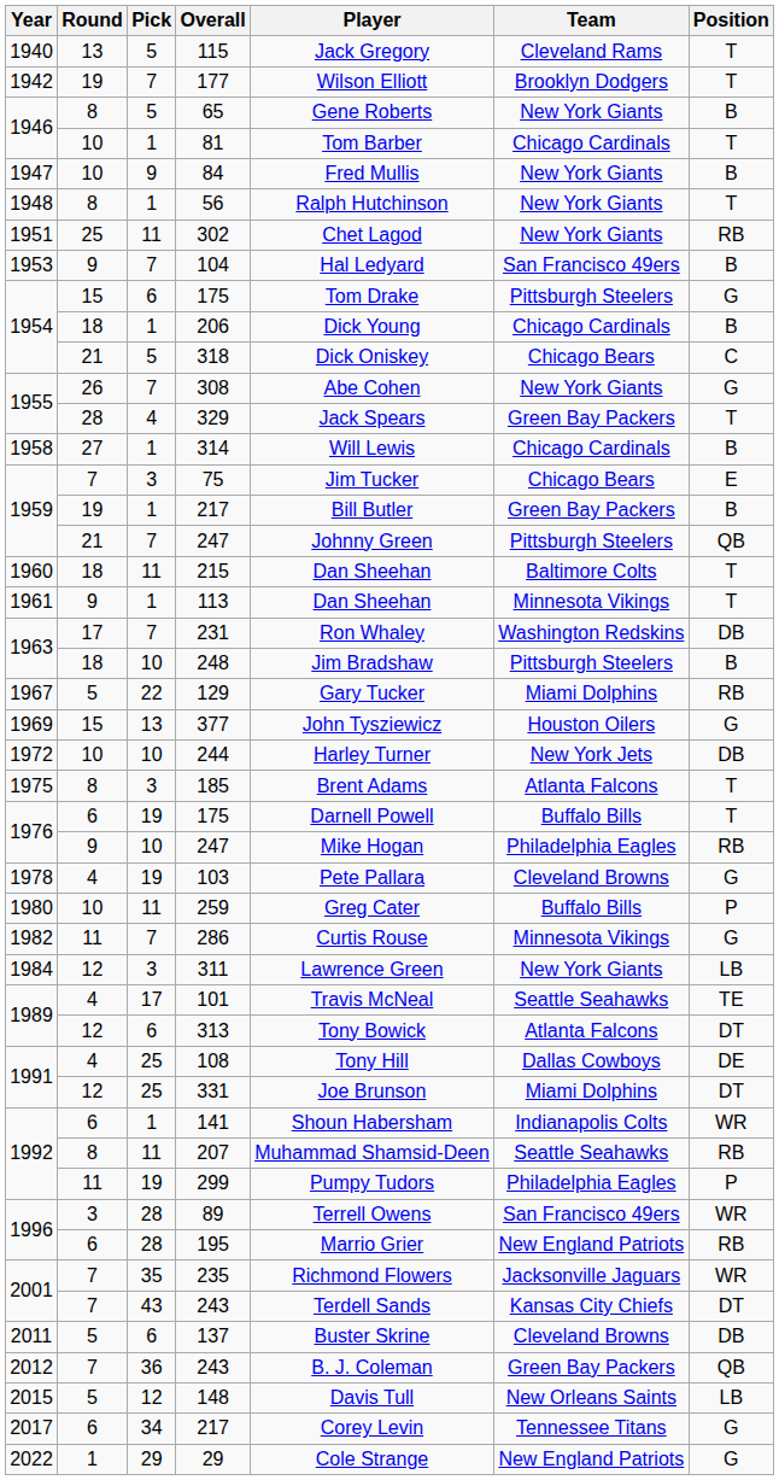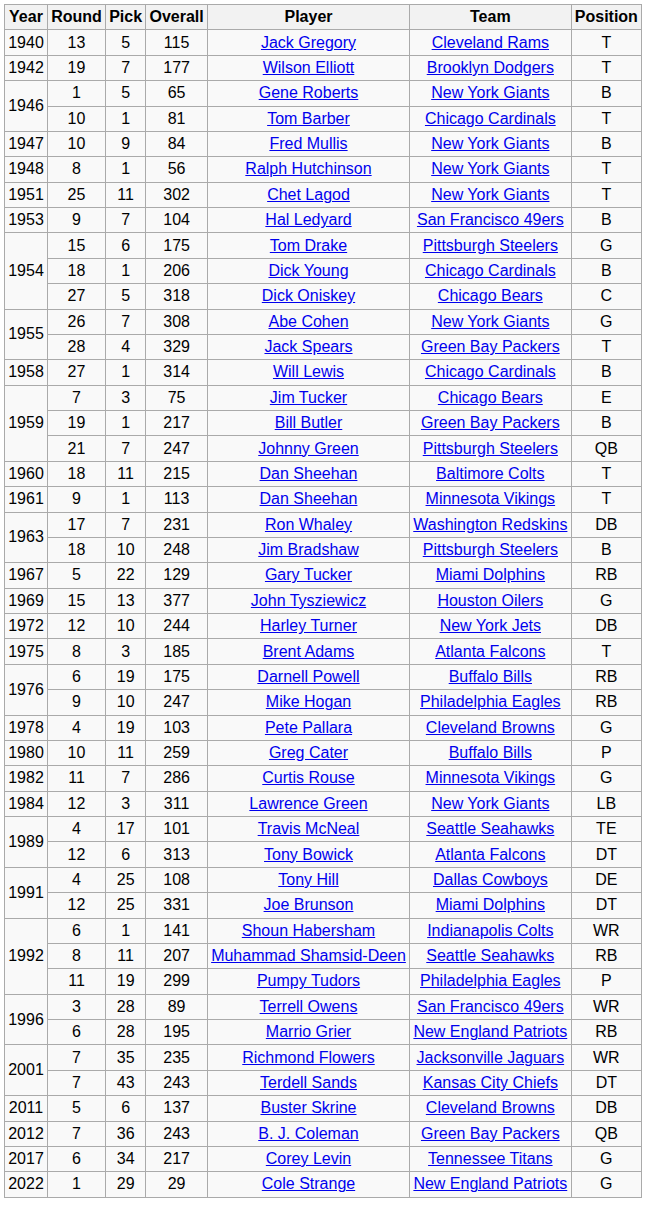 <table class="wikitable sortable" style="text-align: center;">
 <tr>
 <th>Year</th>
 <th>Round</th>
 <th>Pick</th>
 <th>Overall</th>
 <th>Player</th>
 <th>Team</th>
 <th>Position</th>
 </tr>
 <tr>
 <td>1940</td>
 <td>13</td>
 <td>5</td>
 <td>115</td>
 <td><a href='#'>Jack Gregory</a></td>
 <td><a href='#'>Cleveland Rams</a></td>
 <td>T</td>
 </tr>
 <tr>
 <td>1942</td>
 <td>19</td>
 <td>7</td>
 <td>177</td>
 <td><a href='#'>Wilson Elliott</a></td>
 <td><a href='#'>Brooklyn Dodgers</a></td>
 <td>T</td>
 </tr>
 <tr>
 <td rowspan="2">1946</td>
-<td>8</td>
+<td>1</td>
 <td>5</td>
 <td>65</td>
 <td><a href='#'>Gene Roberts</a></td>
 <td><a href='#'>New York Giants</a></td>
 <td>B</td>
 </tr>
 <tr>
 <td>10</td>
 <td>1</td>
 <td>81</td>
 <td><a href='#'>Tom Barber</a></td>
 <td><a href='#'>Chicago Cardinals</a></td>
 <td>T</td>
 </tr>
 <tr>
 <td>1947</td>
 <td>10</td>
 <td>9</td>
 <td>84</td>
 <td><a href='#'>Fred Mullis</a></td>
 <td><a href='#'>New York Giants</a></td>
 <td>B</td>
 </tr>
 <tr>
 <td>1948</td>
 <td>8</td>
 <td>1</td>
 <td>56</td>
 <td><a href='#'>Ralph Hutchinson</a></td>
 <td><a href='#'>New York Giants</a></td>
 <td>T</td>
 </tr>
 <tr>
 <td>1951</td>
 <td>25</td>
 <td>11</td>
 <td>302</td>
 <td><a href='#'>Chet Lagod</a></td>
 <td><a href='#'>New York Giants</a></td>
-<td>RB</td>
+<td>T</td>
 </tr>
 <tr>
 <td>1953</td>
 <td>9</td>
 <td>7</td>
 <td>104</td>
 <td><a href='#'>Hal Ledyard</a></td>
 <td><a href='#'>San Francisco 49ers</a></td>
 <td>B</td>
 </tr>
 <tr>
 <td rowspan="3">1954</td>
 <td>15</td>
 <td>6</td>
 <td>175</td>
 <td><a href='#'>Tom Drake</a></td>
 <td><a href='#'>Pittsburgh Steelers</a></td>
 <td>G</td>
 </tr>
 <tr>
 <td>18</td>
 <td>1</td>
 <td>206</td>
 <td><a href='#'>Dick Young</a></td>
 <td><a href='#'>Chicago Cardinals</a></td>
 <td>B</td>
 </tr>
 <tr>
-<td>21</td>
+<td>27</td>
 <td>5</td>
 <td>318</td>
 <td><a href='#'>Dick Oniskey</a></td>
 <td><a href='#'>Chicago Bears</a></td>
 <td>C</td>
 </tr>
 <tr>
 <td rowspan="2">1955</td>
 <td>26</td>
 <td>7</td>
 <td>308</td>
 <td><a href='#'>Abe Cohen</a></td>
 <td><a href='#'>New York Giants</a></td>
 <td>G</td>
 </tr>
 <tr>
 <td>28</td>
 <td>4</td>
 <td>329</td>
 <td><a href='#'>Jack Spears</a></td>
 <td><a href='#'>Green Bay Packers</a></td>
 <td>T</td>
 </tr>
 <tr>
 <td>1958</td>
 <td>27</td>
 <td>1</td>
 <td>314</td>
 <td><a href='#'>Will Lewis</a></td>
 <td><a href='#'>Chicago Cardinals</a></td>
 <td>B</td>
 </tr>
 <tr>
 <td rowspan="3">1959</td>
 <td>7</td>
 <td>3</td>
 <td>75</td>
 <td><a href='#'>Jim Tucker</a></td>
 <td><a href='#'>Chicago Bears</a></td>
 <td>E</td>
 </tr>
 <tr>
 <td>19</td>
 <td>1</td>
 <td>217</td>
 <td><a href='#'>Bill Butler</a></td>
 <td><a href='#'>Green Bay Packers</a></td>
 <td>B</td>
 </tr>
 <tr>
 <td>21</td>
 <td>7</td>
 <td>247</td>
 <td><a href='#'>Johnny Green</a></td>
 <td><a href='#'>Pittsburgh Steelers</a></td>
 <td>QB</td>
 </tr>
 <tr>
 <td>1960</td>
 <td>18</td>
 <td>11</td>
 <td>215</td>
 <td><a href='#'>Dan Sheehan</a></td>
 <td><a href='#'>Baltimore Colts</a></td>
 <td>T</td>
 </tr>
 <tr>
 <td>1961</td>
 <td>9</td>
 <td>1</td>
 <td>113</td>
 <td><a href='#'>Dan Sheehan</a></td>
 <td><a href='#'>Minnesota Vikings</a></td>
 <td>T</td>
 </tr>
 <tr>
 <td rowspan="2">1963</td>
 <td>17</td>
 <td>7</td>
 <td>231</td>
 <td><a href='#'>Ron Whaley</a></td>
 <td><a href='#'>Washington Redskins</a></td>
 <td>DB</td>
 </tr>
 <tr>
 <td>18</td>
 <td>10</td>
 <td>248</td>
 <td><a href='#'>Jim Bradshaw</a></td>
 <td><a href='#'>Pittsburgh Steelers</a></td>
 <td>B</td>
 </tr>
 <tr>
 <td>1967</td>
 <td>5</td>
 <td>22</td>
 <td>129</td>
 <td><a href='#'>Gary Tucker</a></td>
 <td><a href='#'>Miami Dolphins</a></td>
 <td>RB</td>
 </tr>
 <tr>
 <td>1969</td>
 <td>15</td>
 <td>13</td>
 <td>377</td>
 <td><a href='#'>John Tysziewicz</a></td>
 <td><a href='#'>Houston Oilers</a></td>
 <td>G</td>
 </tr>
 <tr>
 <td>1972</td>
-<td>10</td>
+<td>12</td>
 <td>10</td>
 <td>244</td>
 <td><a href='#'>Harley Turner</a></td>
 <td><a href='#'>New York Jets</a></td>
 <td>DB</td>
 </tr>
 <tr>
 <td>1975</td>
 <td>8</td>
 <td>3</td>
 <td>185</td>
 <td><a href='#'>Brent Adams</a></td>
 <td><a href='#'>Atlanta Falcons</a></td>
 <td>T</td>
 </tr>
 <tr>
 <td rowspan="2">1976</td>
 <td>6</td>
 <td>19</td>
 <td>175</td>
 <td><a href='#'>Darnell Powell</a></td>
 <td><a href='#'>Buffalo Bills</a></td>
-<td>T</td>
+<td>RB</td>
 </tr>
 <tr>
 <td>9</td>
 <td>10</td>
 <td>247</td>
 <td><a href='#'>Mike Hogan</a></td>
 <td><a href='#'>Philadelphia Eagles</a></td>
 <td>RB</td>
 </tr>
 <tr>
 <td>1978</td>
 <td>4</td>
 <td>19</td>
 <td>103</td>
 <td><a href='#'>Pete Pallara</a></td>
 <td><a href='#'>Cleveland Browns</a></td>
 <td>G</td>
 </tr>
 <tr>
 <td>1980</td>
 <td>10</td>
 <td>11</td>
 <td>259</td>
 <td><a href='#'>Greg Cater</a></td>
 <td><a href='#'>Buffalo Bills</a></td>
 <td>P</td>
 </tr>
 <tr>
 <td>1982</td>
 <td>11</td>
 <td>7</td>
 <td>286</td>
 <td><a href='#'>Curtis Rouse</a></td>
 <td><a href='#'>Minnesota Vikings</a></td>
 <td>G</td>
 </tr>
 <tr>
 <td>1984</td>
 <td>12</td>
 <td>3</td>
 <td>311</td>
 <td><a href='#'>Lawrence Green</a></td>
 <td><a href='#'>New York Giants</a></td>
 <td>LB</td>
 </tr>
 <tr>
 <td rowspan="2">1989</td>
 <td>4</td>
 <td>17</td>
 <td>101</td>
 <td><a href='#'>Travis McNeal</a></td>
 <td><a href='#'>Seattle Seahawks</a></td>
 <td>TE</td>
 </tr>
 <tr>
 <td>12</td>
 <td>6</td>
 <td>313</td>
 <td><a href='#'>Tony Bowick</a></td>
 <td><a href='#'>Atlanta Falcons</a></td>
 <td>DT</td>
 </tr>
 <tr>
 <td rowspan="2">1991</td>
 <td>4</td>
 <td>25</td>
 <td>108</td>
 <td><a href='#'>Tony Hill</a></td>
 <td><a href='#'>Dallas Cowboys</a></td>
 <td>DE</td>
 </tr>
 <tr>
 <td>12</td>
 <td>25</td>
 <td>331</td>
 <td><a href='#'>Joe Brunson</a></td>
 <td><a href='#'>Miami Dolphins</a></td>
 <td>DT</td>
 </tr>
 <tr>
 <td rowspan="3">1992</td>
 <td>6</td>
 <td>1</td>
 <td>141</td>
 <td><a href='#'>Shoun Habersham</a></td>
 <td><a href='#'>Indianapolis Colts</a></td>
 <td>WR</td>
 </tr>
 <tr>
 <td>8</td>
 <td>11</td>
 <td>207</td>
 <td><a href='#'>Muhammad Shamsid-Deen</a></td>
 <td><a href='#'>Seattle Seahawks</a></td>
 <td>RB</td>
 </tr>
 <tr>
 <td>11</td>
 <td>19</td>
 <td>299</td>
 <td><a href='#'>Pumpy Tudors</a></td>
 <td><a href='#'>Philadelphia Eagles</a></td>
 <td>P</td>
 </tr>
 <tr>
 <td rowspan="2">1996</td>
 <td>3</td>
 <td>28</td>
 <td>89</td>
 <td><a href='#'>Terrell Owens</a></td>
 <td><a href='#'>San Francisco 49ers</a></td>
 <td>WR</td>
 </tr>
 <tr>
 <td>6</td>
 <td>28</td>
 <td>195</td>
 <td><a href='#'>Marrio Grier</a></td>
 <td><a href='#'>New England Patriots</a></td>
 <td>RB</td>
 </tr>
 <tr>
 <td rowspan="2">2001</td>
 <td>7</td>
 <td>35</td>
 <td>235</td>
 <td><a href='#'>Richmond Flowers</a></td>
 <td><a href='#'>Jacksonville Jaguars</a></td>
 <td>WR</td>
 </tr>
 <tr>
 <td>7</td>
 <td>43</td>
 <td>243</td>
 <td><a href='#'>Terdell Sands</a></td>
 <td><a href='#'>Kansas City Chiefs</a></td>
 <td>DT</td>
 </tr>
 <tr>
 <td>2011</td>
 <td>5</td>
 <td>6</td>
 <td>137</td>
 <td><a href='#'>Buster Skrine</a></td>
 <td><a href='#'>Cleveland Browns</a></td>
 <td>DB</td>
 </tr>
 <tr>
 <td>2012</td>
 <td>7</td>
 <td>36</td>
 <td>243</td>
 <td><a href='#'>B. J. Coleman</a></td>
 <td><a href='#'>Green Bay Packers</a></td>
 <td>QB</td>
 </tr>
 <tr>
-<td>2015</td>
-<td>5</td>
-<td>12</td>
-<td>148</td>
-<td><a href='#'>Davis Tull</a></td>
-<td><a href='#'>New Orleans Saints</a></td>
-<td>LB</td>
-</tr>
-<tr>
 <td>2017</td>
 <td>6</td>
 <td>34</td>
 <td>217</td>
 <td><a href='#'>Corey Levin</a></td>
 <td><a href='#'>Tennessee Titans</a></td>
 <td>G</td>
 </tr>
 <tr>
 <td>2022</td>
 <td>1</td>
 <td>29</td>
 <td>29</td>
 <td><a href='#'>Cole Strange</a></td>
 <td><a href='#'>New England Patriots</a></td>
 <td>G</td>
 </tr>
 <tr>
 </tr>
 </table>
